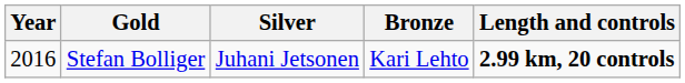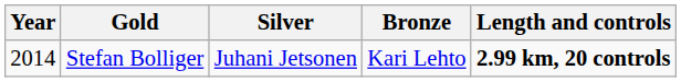 <table class="wikitable">
 <tr>
 <th>Year</th>
 <th>Gold</th>
 <th>Silver</th>
 <th>Bronze</th>
 <th>Length and controls</th>
 </tr>
 <tr>
-<td>2016</td>
+<td>2014</td>
 <td> <a href='#'>Stefan Bolliger</a></td>
 <td> <a href='#'>Juhani Jetsonen</a></td>
 <td> <a href='#'>Kari Lehto</a></td>
 <td><strong>2.99 km, 20 controls</strong></td>
 </tr>
 </table>
